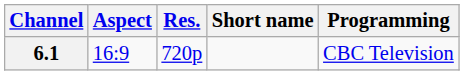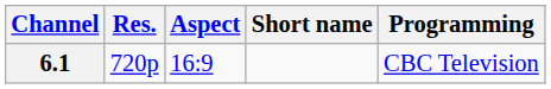 <table class="wikitable">
 <tr>
 <th scope = "col"><a href='#'>Channel</a></th>
+<th scope = "col"><a href='#'>Res.</a></th>
 <th scope = "col"><a href='#'>Aspect</a></th>
-<th scope = "col"><a href='#'>Res.</a></th>
 <th scope = "col">Short name</th>
 <th scope = "col">Programming</th>
 </tr>
 <tr>
 <th scope = "row">6.1</th>
+<td><a href='#'>720p</a></td>
 <td><a href='#'>16:9</a></td>
-<td><a href='#'>720p</a></td>
 <td></td>
 <td><a href='#'>CBC Television</a></td>
 </tr>
 </table>
